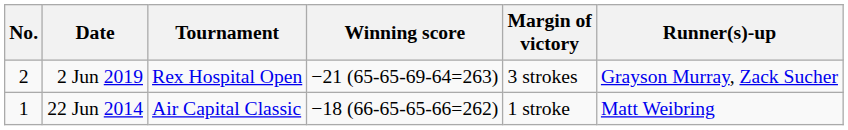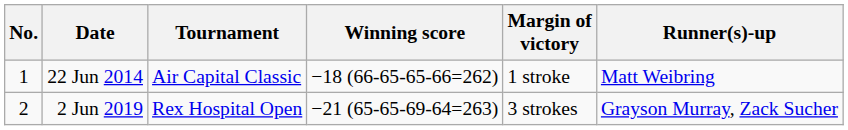 <table class="wikitable" style="font-size:95%;">
 <tr>
 <th>No.</th>
 <th>Date</th>
 <th>Tournament</th>
 <th>Winning score</th>
 <th>Margin of<br>victory</th>
 <th>Runner(s)-up</th>
 </tr>
 <tr>
+<td align=center>1</td>
+<td align=right>22 Jun <a href='#'>2014</a></td>
+<td><a href='#'>Air Capital Classic</a></td>
+<td>−18 (66-65-65-66=262)</td>
+<td>1 stroke</td>
+<td> <a href='#'>Matt Weibring</a></td>
+</tr>
+<tr>
 <td align=center>2</td>
 <td align=right>2 Jun <a href='#'>2019</a></td>
 <td><a href='#'>Rex Hospital Open</a></td>
 <td>−21 (65-65-69-64=263)</td>
 <td>3 strokes</td>
 <td> <a href='#'>Grayson Murray</a>,  <a href='#'>Zack Sucher</a></td>
 </tr>
-<tr>
-<td align=center>1</td>
-<td align=right>22 Jun <a href='#'>2014</a></td>
-<td><a href='#'>Air Capital Classic</a></td>
-<td>−18 (66-65-65-66=262)</td>
-<td>1 stroke</td>
-<td> <a href='#'>Matt Weibring</a></td>
-</tr>
 </table>
